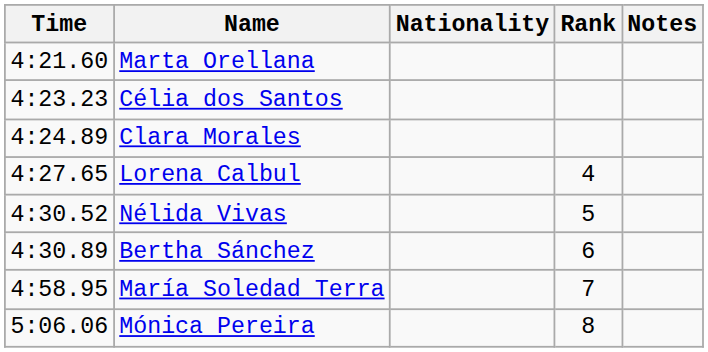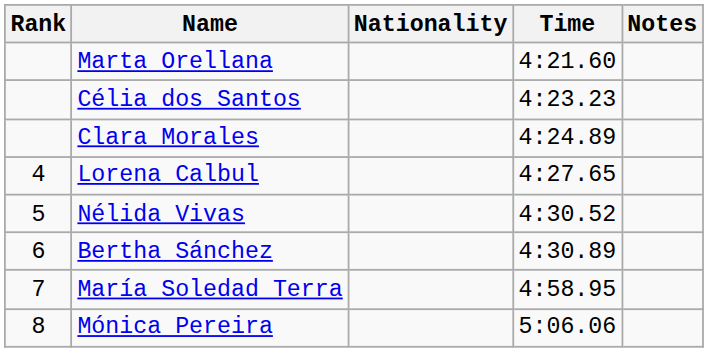 <table class="wikitable sortable" style="text-align:center">
 <tr>
-<th>Time</th>
+<th>Rank</th>
 <th>Name</th>
 <th>Nationality</th>
-<th>Rank</th>
+<th>Time</th>
 <th>Notes</th>
 </tr>
 <tr>
-<td>4:21.60</td>
+<td></td>
 <td align=left><a href='#'>Marta Orellana</a></td>
 <td align=left></td>
-<td></td>
+<td>4:21.60</td>
 <td></td>
 </tr>
 <tr>
-<td>4:23.23</td>
+<td></td>
 <td align=left><a href='#'>Célia dos Santos</a></td>
 <td align=left></td>
-<td></td>
+<td>4:23.23</td>
 <td></td>
 </tr>
 <tr>
-<td>4:24.89</td>
+<td></td>
 <td align=left><a href='#'>Clara Morales</a></td>
 <td align=left></td>
-<td></td>
+<td>4:24.89</td>
 <td></td>
 </tr>
 <tr>
-<td>4:27.65</td>
+<td>4</td>
 <td align=left><a href='#'>Lorena Calbul</a></td>
 <td align=left></td>
-<td>4</td>
+<td>4:27.65</td>
 <td></td>
 </tr>
 <tr>
-<td>4:30.52</td>
+<td>5</td>
 <td align=left><a href='#'>Nélida Vivas</a></td>
 <td align=left></td>
-<td>5</td>
+<td>4:30.52</td>
 <td></td>
 </tr>
 <tr>
-<td>4:30.89</td>
+<td>6</td>
 <td align=left><a href='#'>Bertha Sánchez</a></td>
 <td align=left></td>
-<td>6</td>
+<td>4:30.89</td>
 <td></td>
 </tr>
 <tr>
-<td>4:58.95</td>
+<td>7</td>
 <td align=left><a href='#'>María Soledad Terra</a></td>
 <td align=left></td>
-<td>7</td>
+<td>4:58.95</td>
 <td></td>
 </tr>
 <tr>
-<td>5:06.06</td>
+<td>8</td>
 <td align=left><a href='#'>Mónica Pereira</a></td>
 <td align=left></td>
-<td>8</td>
+<td>5:06.06</td>
 <td></td>
 </tr>
 </table>
